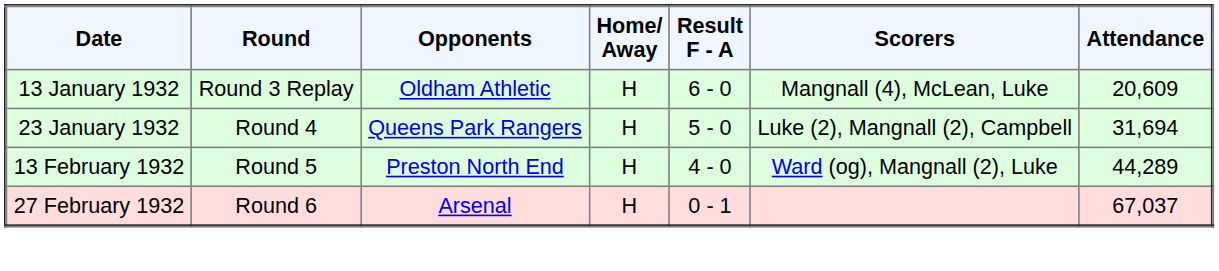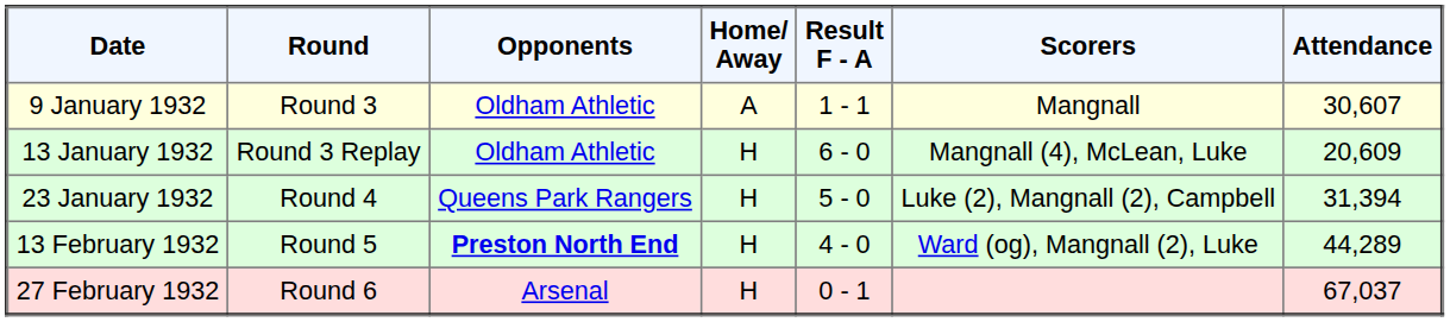 <table border="2" cellpadding="4" style="border-collapse:collapse; text-align:center; font-size:smaller;">
 <tr style="background:#f0f6ff;">
 <th><strong>Date</strong></th>
 <th><strong>Round</strong></th>
 <th><strong>Opponents</strong></th>
 <th><strong>Home/<br>Away</strong></th>
 <th><strong>Result<br>F - A</strong></th>
 <th><strong>Scorers</strong></th>
 <th><strong>Attendance</strong></th>
+</tr>
+<tr bgcolor="#ffffdd">
+<td>9 January 1932</td>
+<td>Round 3</td>
+<td><a href='#'>Oldham Athletic</a></td>
+<td>A</td>
+<td>1 - 1</td>
+<td>Mangnall</td>
+<td>30,607</td>
 </tr>
 <tr bgcolor="#ddffdd">
 <td>13 January 1932</td>
 <td>Round 3 Replay</td>
 <td><a href='#'>Oldham Athletic</a></td>
 <td>H</td>
 <td>6 - 0</td>
 <td>Mangnall (4), McLean, Luke</td>
 <td>20,609</td>
 </tr>
 <tr bgcolor="#ddffdd">
 <td>23 January 1932</td>
 <td>Round 4</td>
 <td><a href='#'>Queens Park Rangers</a></td>
 <td>H</td>
 <td>5 - 0</td>
 <td>Luke (2), Mangnall (2), Campbell</td>
-<td>31,694</td>
+<td>31,394</td>
 </tr>
 <tr bgcolor="#ddffdd">
 <td>13 February 1932</td>
 <td>Round 5</td>
-<td><a href='#'>Preston North End</a></td>
+<td><strong><a href='#'>Preston North End</a></strong></td>
 <td>H</td>
 <td>4 - 0</td>
 <td><a href='#'>Ward</a> (og), Mangnall (2), Luke</td>
 <td>44,289</td>
 </tr>
 <tr bgcolor="#ffdddd">
 <td>27 February 1932</td>
 <td>Round 6</td>
 <td><a href='#'>Arsenal</a></td>
 <td>H</td>
 <td>0 - 1</td>
 <td></td>
 <td>67,037</td>
 </tr>
 </table>
